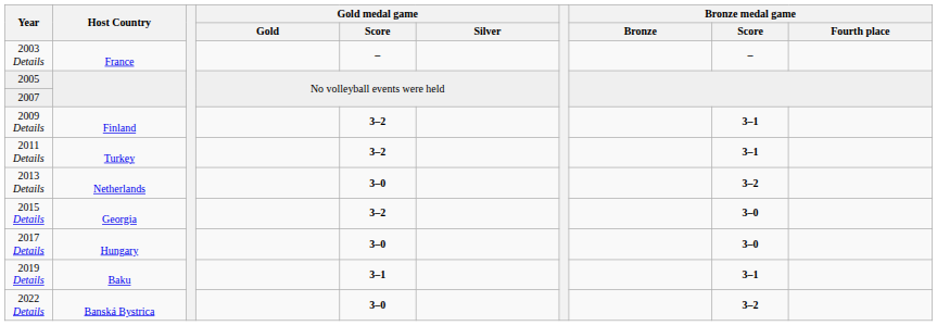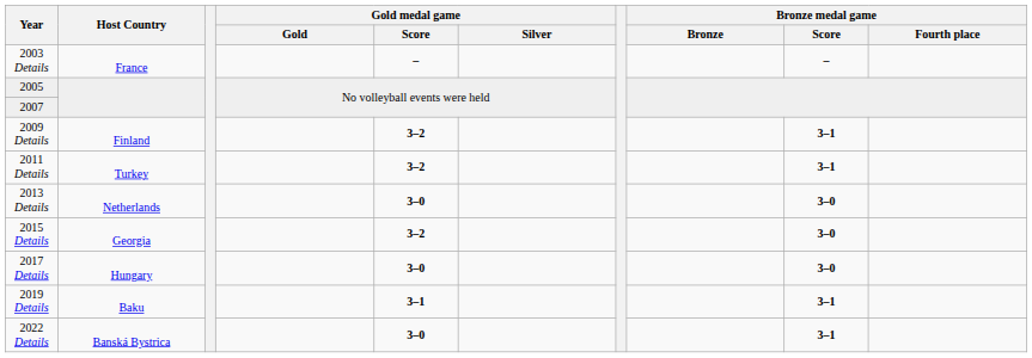 <table class="wikitable" style="font-size:90%; width: 98%; text-align: center;">
 <tr>
 <th rowspan=2 width=5%>Year</th>
 <th rowspan=2 width=14%>Host Country</th>
 <th rowspan=12 width="1%" bgcolor="ffffff"></th>
 <th colspan=3>Gold medal game</th>
 <th rowspan=12 width="1%" bgcolor="ffffff"></th>
 <th colspan=3>Bronze medal game</th>
 </tr>
 <tr bgcolor=#EFEFEF>
 <th width=15%>Gold</th>
 <th width=8%>Score</th>
 <th width=15%>Silver</th>
 <th width=15%>Bronze</th>
 <th width=8%>Score</th>
 <th width=15%>Fourth place</th>
 </tr>
 <tr>
 <td>2003 <br> <em>Details</em></td>
 <td><br><a href='#'>France</a></td>
 <td><strong></strong></td>
 <td><strong>–</strong></td>
 <td></td>
 <td></td>
 <td><strong>–</strong></td>
 <td></td>
 </tr>
 <tr bgcolor="efefef">
 <td>2005</td>
 <td rowspan="2"></td>
 <td colspan="3" rowspan="2">No volleyball events were held</td>
 <td colspan="3" rowspan="2"></td>
 </tr>
 <tr bgcolor="efefef">
 <td>2007</td>
 </tr>
 <tr>
 <td>2009 <br> <em>Details</em></td>
 <td><br><a href='#'>Finland</a></td>
 <td><strong></strong></td>
 <td><strong>3–2</strong></td>
 <td></td>
 <td></td>
 <td><strong>3–1</strong></td>
 <td></td>
 </tr>
 <tr>
 <td>2011 <br> <em>Details</em> </td>
 <td><br><a href='#'>Turkey</a></td>
 <td><strong></strong></td>
 <td><strong>3–2</strong></td>
 <td></td>
 <td></td>
 <td><strong>3–1</strong></td>
 <td></td>
 </tr>
 <tr>
 <td>2013 <br> <em>Details</em></td>
 <td><br><a href='#'>Netherlands</a></td>
 <td><strong></strong></td>
 <td><strong>3–0</strong></td>
 <td></td>
 <td></td>
-<td><strong>3–2</strong></td>
+<td><strong>3–0</strong></td>
 <td></td>
 </tr>
 <tr>
 <td>2015 <br> <em><a href='#'>Details</a></em></td>
 <td><br><a href='#'>Georgia</a></td>
 <td><strong></strong></td>
 <td><strong>3–2</strong></td>
 <td></td>
 <td></td>
 <td><strong>3–0</strong></td>
 <td></td>
 </tr>
 <tr>
 <td>2017 <br> <em><a href='#'>Details</a></em></td>
 <td><br><a href='#'>Hungary</a></td>
 <td><strong></strong></td>
 <td><strong>3–0</strong></td>
 <td></td>
 <td></td>
 <td><strong>3–0</strong></td>
 <td></td>
 </tr>
 <tr>
 <td>2019<br><em><a href='#'>Details</a></em></td>
 <td><br><a href='#'>Baku</a></td>
 <td><strong></strong></td>
 <td><strong>3–1</strong></td>
 <td></td>
 <td></td>
 <td><strong>3–1</strong></td>
 <td></td>
 </tr>
 <tr>
 <td>2022<br><em><a href='#'>Details</a></em></td>
 <td><br><a href='#'>Banská Bystrica</a></td>
 <td><strong></strong></td>
 <td><strong>3–0</strong></td>
 <td></td>
 <td></td>
-<td><strong>3–2</strong></td>
+<td><strong>3–1</strong></td>
 <td></td>
 </tr>
 </table>
